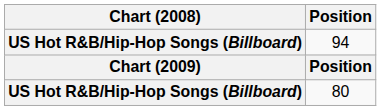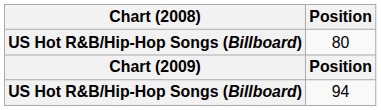 <table class="wikitable plainrowheaders" style="text-align:center;">
 <tr>
 <th scope="col">Chart (2008)</th>
 <th scope="col">Position</th>
 </tr>
 <tr>
 <th scope="row">US Hot R&B/Hip-Hop Songs (<em>Billboard</em>)</th>
-<td>94</td>
+<td>80</td>
 </tr>
 <tr>
 <th scope="col">Chart (2009)</th>
 <th scope="col">Position</th>
 </tr>
 <tr>
 <th scope="row">US Hot R&B/Hip-Hop Songs (<em>Billboard</em>)</th>
-<td>80</td>
+<td>94</td>
 </tr>
 </table>
